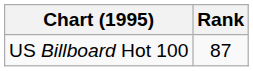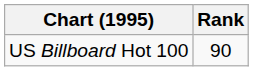 <table class="wikitable">
 <tr>
 <th align="left">Chart (1995)</th>
 <th style="text-align:center;">Rank</th>
 </tr>
 <tr>
 <td>US <em>Billboard</em> Hot 100</td>
-<td style="text-align:center;">87</td>
+<td style="text-align:center;">90</td>
 </tr>
 </table>
